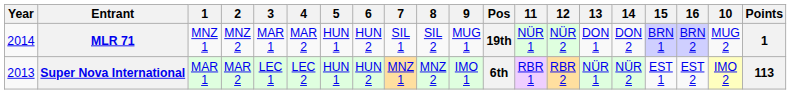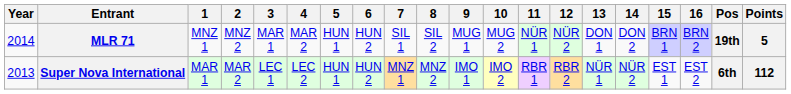 <table class="wikitable" style="text-align:center; font-size:85%">
 <tr>
 <th>Year</th>
 <th>Entrant</th>
 <th>1</th>
 <th>2</th>
 <th>3</th>
 <th>4</th>
 <th>5</th>
 <th>6</th>
 <th>7</th>
 <th>8</th>
 <th>9</th>
-<th>Pos</th>
+<th>10</th>
 <th>11</th>
 <th>12</th>
 <th>13</th>
 <th>14</th>
 <th>15</th>
 <th>16</th>
-<th>10</th>
+<th>Pos</th>
 <th>Points</th>
 </tr>
 <tr>
 <td><a href='#'>2014</a></td>
 <th nowrap><a href='#'>MLR 71</a></th>
 <td><a href='#'>MNZ<br>1</a></td>
 <td><a href='#'>MNZ<br>2</a></td>
 <td><a href='#'>MAR<br>1</a></td>
 <td><a href='#'>MAR<br>2</a></td>
 <td><a href='#'>HUN<br>1</a></td>
 <td><a href='#'>HUN<br>2</a></td>
 <td><a href='#'>SIL<br>1</a></td>
 <td><a href='#'>SIL<br>2</a></td>
 <td><a href='#'>MUG<br>1</a></td>
-<th>19th</th>
+<td><a href='#'>MUG<br>2</a></td>
 <td style="background:#DFFFDF;"><a href='#'>NÜR<br>1</a><br></td>
 <td style="background:#DFFFDF;"><a href='#'>NÜR<br>2</a><br></td>
 <td><a href='#'>DON<br>1</a></td>
 <td><a href='#'>DON<br>2</a></td>
 <td style="background:#CFCFFF;"><a href='#'>BRN<br>1</a><br></td>
 <td style="background:#CFCFFF;"><a href='#'>BRN<br>2</a><br></td>
-<td><a href='#'>MUG<br>2</a></td>
-<th>1</th>
+<th>19th</th>
+<th>5</th>
 </tr>
 <tr>
 <td><a href='#'>2013</a></td>
 <th nowrap><a href='#'>Super Nova International</a></th>
 <td style="background:#DFFFDF;"><a href='#'>MAR<br>1</a><br></td>
 <td style="background:#DFFFDF;"><a href='#'>MAR<br>2</a><br></td>
 <td style="background:#DFFFDF;"><a href='#'>LEC<br>1</a><br></td>
 <td style="background:#DFFFDF;"><a href='#'>LEC<br>2</a><br></td>
 <td style="background:#DFFFDF;"><a href='#'>HUN<br>1</a><br></td>
 <td style="background:#DFFFDF;"><a href='#'>HUN<br>2</a><br></td>
 <td style="background:#FFDF9F;"><a href='#'>MNZ<br>1</a><br></td>
 <td style="background:#DFFFDF;"><a href='#'>MNZ<br>2</a><br></td>
 <td style="background:#DFFFDF;"><a href='#'>IMO<br>1</a><br></td>
-<th>6th</th>
+<td style="background:#FFFFBF;"><a href='#'>IMO<br>2</a><br></td>
 <td style="background:#EFCFFF;"><a href='#'>RBR<br>1</a><br></td>
 <td style="background:#FFDF9F;"><a href='#'>RBR<br>2</a><br></td>
 <td style="background:#DFFFDF;"><a href='#'>NÜR<br>1</a><br></td>
 <td style="background:#DFFFDF;"><a href='#'>NÜR<br>2</a><br></td>
 <td><a href='#'>EST<br>1</a></td>
 <td><a href='#'>EST<br>2</a></td>
-<td style="background:#FFFFBF;"><a href='#'>IMO<br>2</a><br></td>
-<th>113</th>
+<th>6th</th>
+<th>112</th>
 </tr>
 </table>
